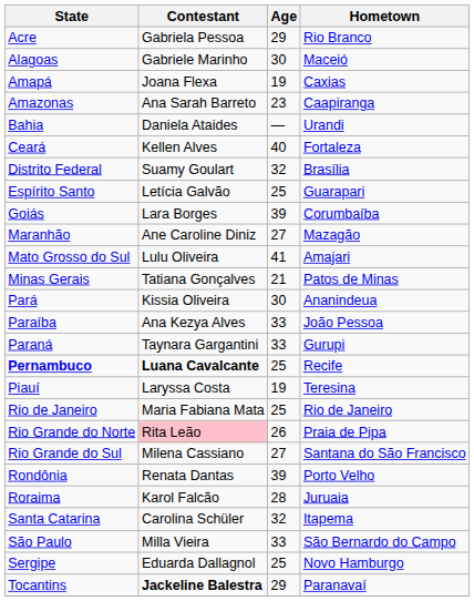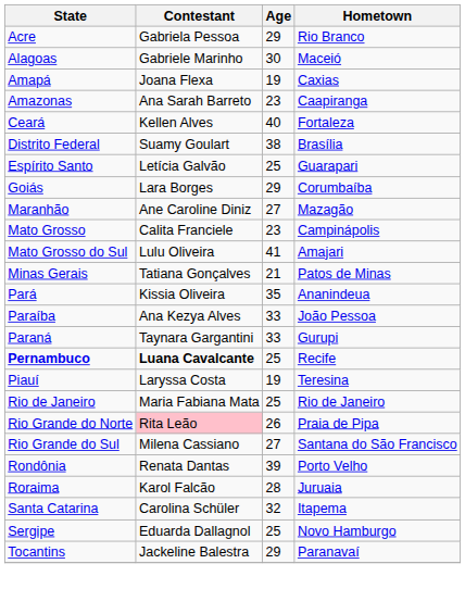 <table class="wikitable sortable" style="font-size: 95%;">
 <tr>
 <th>State</th>
 <th>Contestant</th>
 <th>Age</th>
 <th>Hometown</th>
 </tr>
 <tr>
 <td><a href='#'>Acre</a></td>
 <td>Gabriela Pessoa</td>
 <td>29</td>
 <td><a href='#'>Rio Branco</a></td>
 </tr>
 <tr>
 <td><a href='#'>Alagoas</a></td>
 <td>Gabriele Marinho</td>
 <td>30</td>
 <td><a href='#'>Maceió</a></td>
 </tr>
 <tr>
 <td><a href='#'>Amapá</a></td>
 <td>Joana Flexa</td>
 <td>19</td>
 <td><a href='#'>Caxias</a></td>
 </tr>
 <tr>
 <td><a href='#'>Amazonas</a></td>
 <td>Ana Sarah Barreto</td>
 <td>23</td>
 <td><a href='#'>Caapiranga</a></td>
 </tr>
 <tr>
-<td><a href='#'>Bahia</a></td>
-<td>Daniela Ataides</td>
-<td>—</td>
-<td><a href='#'>Urandi</a></td>
-</tr>
-<tr>
 <td><a href='#'>Ceará</a></td>
 <td>Kellen Alves</td>
 <td>40</td>
 <td><a href='#'>Fortaleza</a></td>
 </tr>
 <tr>
 <td><a href='#'>Distrito Federal</a></td>
 <td>Suamy Goulart</td>
-<td>32</td>
+<td>38</td>
 <td><a href='#'>Brasília</a></td>
 </tr>
 <tr>
 <td><a href='#'>Espírito Santo</a></td>
 <td>Letícia Galvão</td>
 <td>25</td>
 <td><a href='#'>Guarapari</a></td>
 </tr>
 <tr>
 <td><a href='#'>Goiás</a></td>
 <td>Lara Borges</td>
-<td>39</td>
+<td>29</td>
 <td><a href='#'>Corumbaíba</a></td>
 </tr>
 <tr>
 <td><a href='#'>Maranhão</a></td>
 <td>Ane Caroline Diniz</td>
 <td>27</td>
 <td><a href='#'>Mazagão</a></td>
+</tr>
+<tr>
+<td><a href='#'>Mato Grosso</a></td>
+<td>Calita Franciele</td>
+<td>23</td>
+<td><a href='#'>Campinápolis</a></td>
 </tr>
 <tr>
 <td><a href='#'>Mato Grosso do Sul</a></td>
 <td>Lulu Oliveira</td>
 <td>41</td>
 <td><a href='#'>Amajari</a></td>
 </tr>
 <tr>
 <td><a href='#'>Minas Gerais</a></td>
 <td>Tatiana Gonçalves</td>
 <td>21</td>
 <td><a href='#'>Patos de Minas</a></td>
 </tr>
 <tr>
 <td><a href='#'>Pará</a></td>
 <td>Kissia Oliveira</td>
-<td>30</td>
+<td>35</td>
 <td><a href='#'>Ananindeua</a></td>
 </tr>
 <tr>
 <td><a href='#'>Paraíba</a></td>
 <td>Ana Kezya Alves</td>
 <td>33</td>
 <td><a href='#'>João Pessoa</a></td>
 </tr>
 <tr>
 <td><a href='#'>Paraná</a></td>
 <td>Taynara Gargantini</td>
 <td>33</td>
 <td><a href='#'>Gurupi</a></td>
 </tr>
 <tr>
 <td><strong><a href='#'>Pernambuco</a></strong></td>
 <td><strong>Luana Cavalcante</strong></td>
 <td>25</td>
 <td><a href='#'>Recife</a></td>
 </tr>
 <tr>
 <td><a href='#'>Piauí</a></td>
 <td>Laryssa Costa</td>
 <td>19</td>
 <td><a href='#'>Teresina</a></td>
 </tr>
 <tr>
 <td><a href='#'>Rio de Janeiro</a></td>
 <td>Maria Fabiana Mata</td>
 <td>25</td>
 <td><a href='#'>Rio de Janeiro</a></td>
 </tr>
 <tr>
 <td><a href='#'>Rio Grande do Norte</a></td>
 <td style="background: pink;">Rita Leão</td>
 <td>26</td>
 <td><a href='#'>Praia de Pipa</a></td>
 </tr>
 <tr>
 <td><a href='#'>Rio Grande do Sul</a></td>
 <td>Milena Cassiano</td>
 <td>27</td>
 <td><a href='#'>Santana do São Francisco</a></td>
 </tr>
 <tr>
 <td><a href='#'>Rondônia</a></td>
 <td>Renata Dantas</td>
 <td>39</td>
 <td><a href='#'>Porto Velho</a></td>
 </tr>
 <tr>
 <td><a href='#'>Roraima</a></td>
 <td>Karol Falcão</td>
 <td>28</td>
 <td><a href='#'>Juruaia</a></td>
 </tr>
 <tr>
 <td><a href='#'>Santa Catarina</a></td>
 <td>Carolina Schüler</td>
 <td>32</td>
 <td><a href='#'>Itapema</a></td>
 </tr>
 <tr>
-<td><a href='#'>São Paulo</a></td>
-<td>Milla Vieira</td>
-<td>33</td>
-<td><a href='#'>São Bernardo do Campo</a></td>
-</tr>
-<tr>
 <td><a href='#'>Sergipe</a></td>
 <td>Eduarda Dallagnol</td>
 <td>25</td>
 <td><a href='#'>Novo Hamburgo</a></td>
 </tr>
 <tr>
 <td><a href='#'>Tocantins</a></td>
-<td><strong>Jackeline Balestra</strong></td>
+<td>Jackeline Balestra</td>
 <td>29</td>
 <td><a href='#'>Paranavaí</a></td>
 </tr>
 <tr>
 </tr>
 </table>
